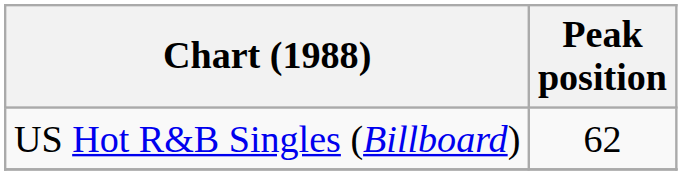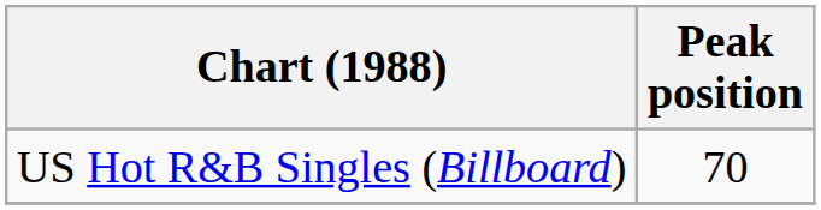 <table class="wikitable">
 <tr>
 <th>Chart (1988)</th>
 <th>Peak<br>position</th>
 </tr>
 <tr>
 <td>US <a href='#'>Hot R&B Singles</a> (<em><a href='#'>Billboard</a></em>)</td>
-<td align="center">62</td>
+<td align="center">70</td>
 </tr>
 <tr>
 </tr>
 </table>
